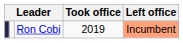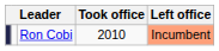 <table class="wikitable" style="text-align: center;">
 <tr>
 <th colspan="3">Leader</th>
 <th>Took office</th>
 <th>Left office</th>
 </tr>
 <tr>
 <td style="background: #22254E; color: white"></td>
 <td></td>
 <td><a href='#'>Ron Cobi</a></td>
-<td>2019</td>
+<td>2010</td>
 <td style="background: lightsalmon;">Incumbent</td>
 </tr>
 </table>
